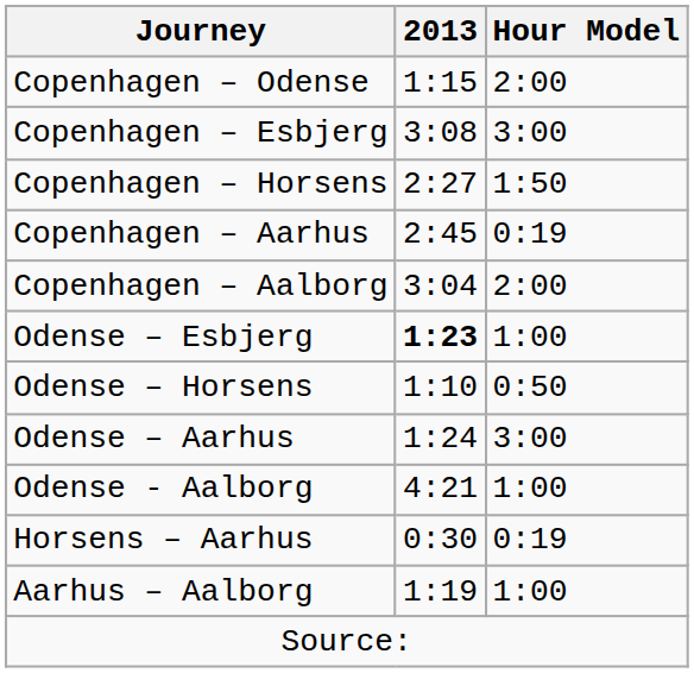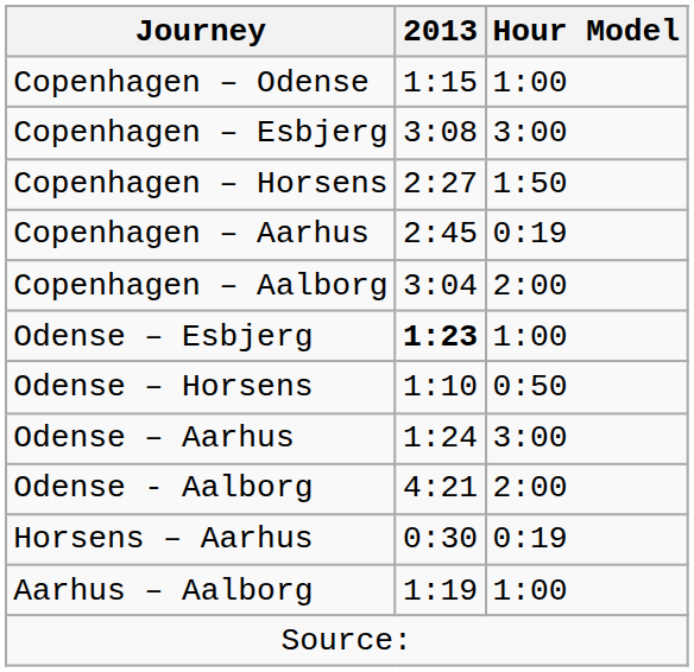 <table class="wikitable">
 <tr>
 <th>Journey</th>
 <th>2013</th>
 <th>Hour Model</th>
 </tr>
 <tr>
 <td>Copenhagen – Odense</td>
 <td>1:15</td>
-<td>2:00</td>
+<td>1:00</td>
 </tr>
 <tr>
 <td>Copenhagen – Esbjerg</td>
 <td>3:08</td>
 <td>3:00</td>
 </tr>
 <tr>
 <td>Copenhagen – Horsens</td>
 <td>2:27</td>
 <td>1:50</td>
 </tr>
 <tr>
 <td>Copenhagen – Aarhus</td>
 <td>2:45</td>
 <td>0:19</td>
 </tr>
 <tr>
 <td>Copenhagen – Aalborg</td>
 <td>3:04</td>
 <td>2:00</td>
 </tr>
 <tr>
 <td>Odense – Esbjerg</td>
 <td><strong>1:23</strong></td>
 <td>1:00</td>
 </tr>
 <tr>
 <td>Odense – Horsens</td>
 <td>1:10</td>
 <td>0:50</td>
 </tr>
 <tr>
 <td>Odense – Aarhus</td>
 <td>1:24</td>
 <td>3:00</td>
 </tr>
 <tr>
 <td>Odense - Aalborg</td>
 <td>4:21</td>
-<td>1:00</td>
+<td>2:00</td>
 </tr>
 <tr>
 <td>Horsens – Aarhus</td>
 <td>0:30</td>
 <td>0:19</td>
 </tr>
 <tr>
 <td>Aarhus – Aalborg</td>
 <td>1:19</td>
 <td>1:00</td>
 </tr>
 <tr>
 <td colspan="3" style="text-align:center">Source:</td>
 </tr>
 </table>
